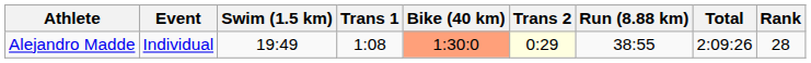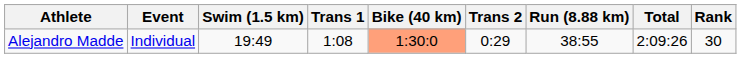 <table class="wikitable" style="font-size:90%">
 <tr>
 <th>Athlete</th>
 <th>Event</th>
 <th>Swim (1.5 km)</th>
 <th>Trans 1</th>
 <th>Bike (40 km)</th>
 <th>Trans 2</th>
 <th>Run (8.88 km)</th>
 <th>Total</th>
 <th>Rank</th>
 </tr>
 <tr align=center>
 <td align=left><a href='#'>Alejandro Madde</a></td>
 <td align=left><a href='#'>Individual</a></td>
 <td>19:49</td>
 <td>1:08</td>
 <td style="background: lightsalmon;">1:30:0</td>
-<td style="background: lightyellow;">0:29</td>
+<td>0:29</td>
 <td>38:55</td>
 <td>2:09:26</td>
-<td>28</td>
+<td>30</td>
 </tr>
 </table>
